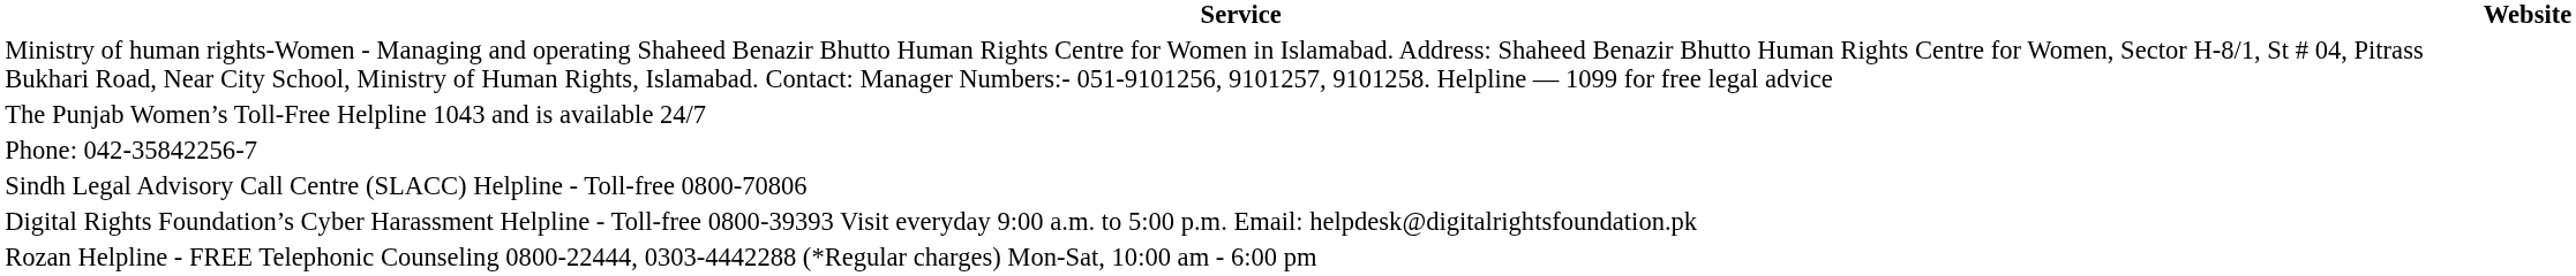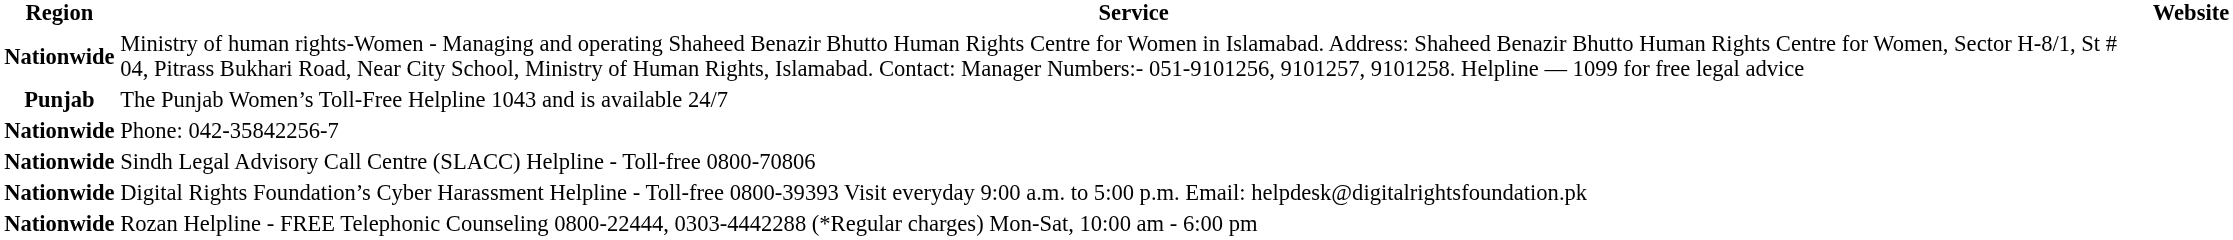 <table>
 <tr>
+<th>Region</th>
 <th>Service</th>
 <th>Website</th>
 </tr>
 <tr>
+<th>Nationwide</th>
 <td>Ministry of human rights-Women - Managing and operating Shaheed Benazir Bhutto Human Rights Centre for Women in Islamabad. Address: Shaheed Benazir Bhutto Human Rights Centre for Women, Sector H-8/1, St # 04, Pitrass Bukhari Road, Near City School, Ministry of Human Rights, Islamabad. Contact: Manager Numbers:- 051-9101256, 9101257, 9101258.  Helpline — 1099 for free legal advice</td>
 <td></td>
 </tr>
 <tr>
+<th>Punjab</th>
 <td>The Punjab Women’s Toll-Free Helpline 1043 and  is available 24/7</td>
 <td></td>
 </tr>
 <tr>
+<th>Nationwide</th>
 <td AGHS Legal Aid Cell - Email: aghs@brain.net.pk>Phone: 042-35842256-7</td>
 <td></td>
 </tr>
 <tr>
+<th>Nationwide</th>
 <td>Sindh Legal Advisory Call Centre (SLACC) Helpline - Toll-free 0800-70806</td>
 <td></td>
 </tr>
 <tr>
+<th>Nationwide</th>
 <td>Digital Rights Foundation’s Cyber Harassment Helpline - Toll-free 0800-39393 Visit everyday 9:00 a.m. to 5:00 p.m. Email: helpdesk@digitalrightsfoundation.pk</td>
 <td></td>
 </tr>
 <tr>
+<th>Nationwide</th>
 <td>Rozan Helpline - FREE Telephonic Counseling 0800-22444, 0303-4442288 (*Regular charges) Mon-Sat, 10:00 am - 6:00 pm</td>
 <td></td>
 </tr>
 </table>
